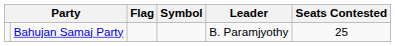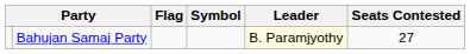 <table class="wikitable" width="60%" style="text-align:center">
 <tr>
 <th colspan="2">Party</th>
 <th>Flag</th>
 <th>Symbol</th>
 <th>Leader</th>
 <th>Seats Contested</th>
 </tr>
 <tr>
 <td></td>
 <td><a href='#'>Bahujan Samaj Party</a></td>
 <td></td>
 <td></td>
-<td>B. Paramjyothy</td>
-<td>25</td>
+<td style="background: lightyellow;">B. Paramjyothy</td>
+<td>27</td>
 </tr>
 </table>
